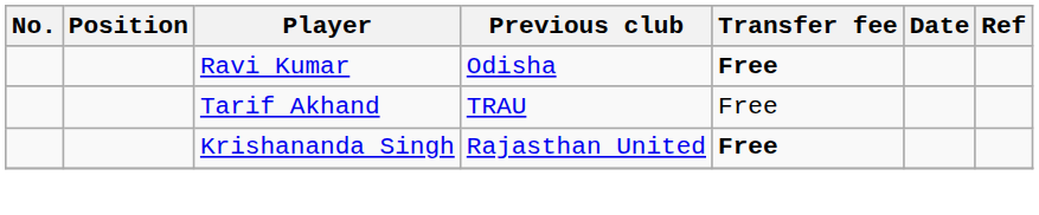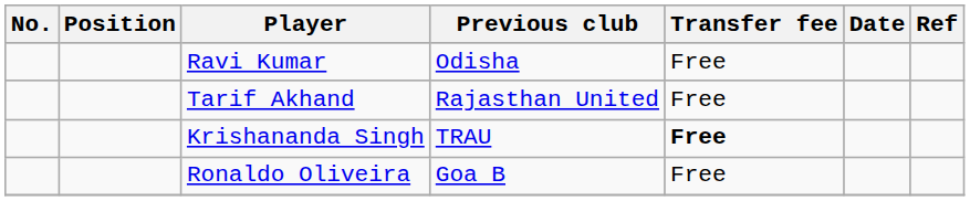 <table class="wikitable plainrowheaders" style="text-align:center; text-align:left">
 <tr>
 <th>No.</th>
 <th scope="col">Position</th>
 <th scope="col">Player</th>
 <th scope="col">Previous club</th>
 <th scope="col">Transfer fee</th>
 <th scope="col">Date</th>
 <th scope="col">Ref</th>
 </tr>
 <tr>
 <td></td>
 <td></td>
 <td> <a href='#'>Ravi Kumar</a></td>
 <td> <a href='#'>Odisha</a></td>
-<td><strong>Free</strong></td>
+<td>Free</td>
 <td></td>
 <td></td>
 </tr>
 <tr>
 <td></td>
 <td></td>
 <td> <a href='#'>Tarif Akhand</a></td>
-<td> <a href='#'>TRAU</a></td>
+<td> <a href='#'>Rajasthan United</a></td>
 <td>Free</td>
 <td></td>
 <td></td>
 </tr>
 <tr>
 <td></td>
 <td></td>
 <td> <a href='#'>Krishananda Singh</a></td>
-<td> <a href='#'>Rajasthan United</a></td>
+<td> <a href='#'>TRAU</a></td>
 <td><strong>Free</strong></td>
+<td></td>
+<td></td>
+</tr>
+<tr>
+<td></td>
+<td></td>
+<td> <a href='#'>Ronaldo Oliveira</a></td>
+<td> <a href='#'>Goa B</a></td>
+<td>Free</td>
 <td></td>
 <td></td>
 </tr>
 <tr>
 </tr>
 </table>
